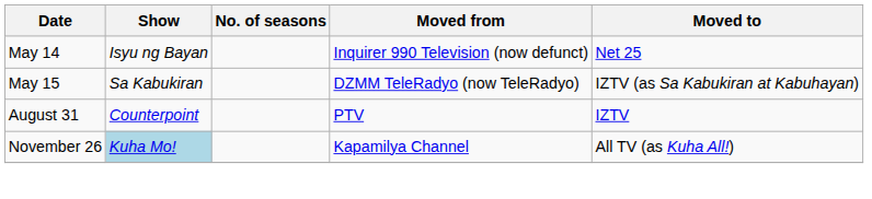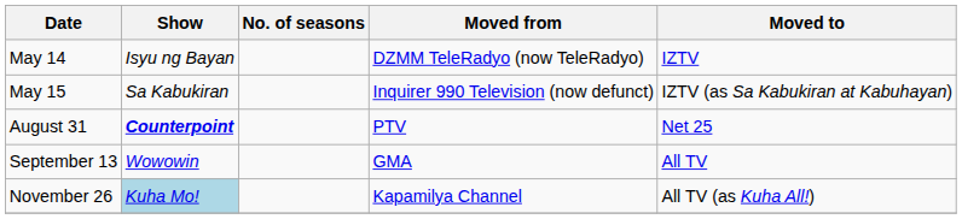 <table class="wikitable" style="text-align:left; line-height:25px; width:auto;">
 <tr>
 <th>Date</th>
 <th>Show</th>
 <th>No. of seasons</th>
 <th>Moved from</th>
 <th>Moved to</th>
 </tr>
 <tr>
 <td>May 14</td>
 <td><em>Isyu ng Bayan</em></td>
 <td></td>
-<td><a href='#'>Inquirer 990 Television</a> (now defunct)</td>
-<td><a href='#'>Net 25</a></td>
+<td><a href='#'>DZMM TeleRadyo</a> (now TeleRadyo)</td>
+<td><a href='#'>IZTV</a></td>
 </tr>
 <tr>
 <td>May 15</td>
 <td><em>Sa Kabukiran</em></td>
 <td></td>
-<td><a href='#'>DZMM TeleRadyo</a> (now TeleRadyo)</td>
+<td><a href='#'>Inquirer 990 Television</a> (now defunct)</td>
 <td>IZTV (as <em>Sa Kabukiran at Kabuhayan</em>)</td>
 </tr>
 <tr>
 <td>August 31</td>
-<td><em><a href='#'>Counterpoint</a></em></td>
+<td><strong><em><a href='#'>Counterpoint</a></em></strong></td>
 <td></td>
 <td><a href='#'>PTV</a></td>
-<td><a href='#'>IZTV</a></td>
+<td><a href='#'>Net 25</a></td>
+</tr>
+<tr>
+<td>September 13</td>
+<td><em><a href='#'>Wowowin</a></em></td>
+<td></td>
+<td><a href='#'>GMA</a></td>
+<td><a href='#'>All TV</a></td>
 </tr>
 <tr>
 <td>November 26</td>
 <td style="background: lightblue;"><em><a href='#'>Kuha Mo!</a></em></td>
 <td></td>
 <td><a href='#'>Kapamilya Channel</a></td>
 <td>All TV (as <em><a href='#'>Kuha All!</a></em>)</td>
 </tr>
 <tr>
 </tr>
 </table>
